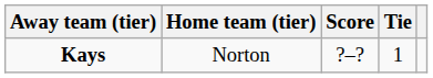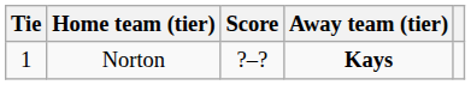 <table class="wikitable" style="text-align:center; font-size:85%">
 <tr>
-<th>Away team (tier)</th>
+<th>Tie</th>
 <th>Home team (tier)</th>
 <th>Score</th>
-<th>Tie</th>
+<th>Away team (tier)</th>
 <th></th>
 </tr>
 <tr>
-<td><strong>Kays</strong></td>
+<td align="center">1</td>
 <td>Norton</td>
 <td align="center">?–?</td>
-<td align="center">1</td>
+<td><strong>Kays</strong></td>
 <td></td>
 </tr>
 </table>
